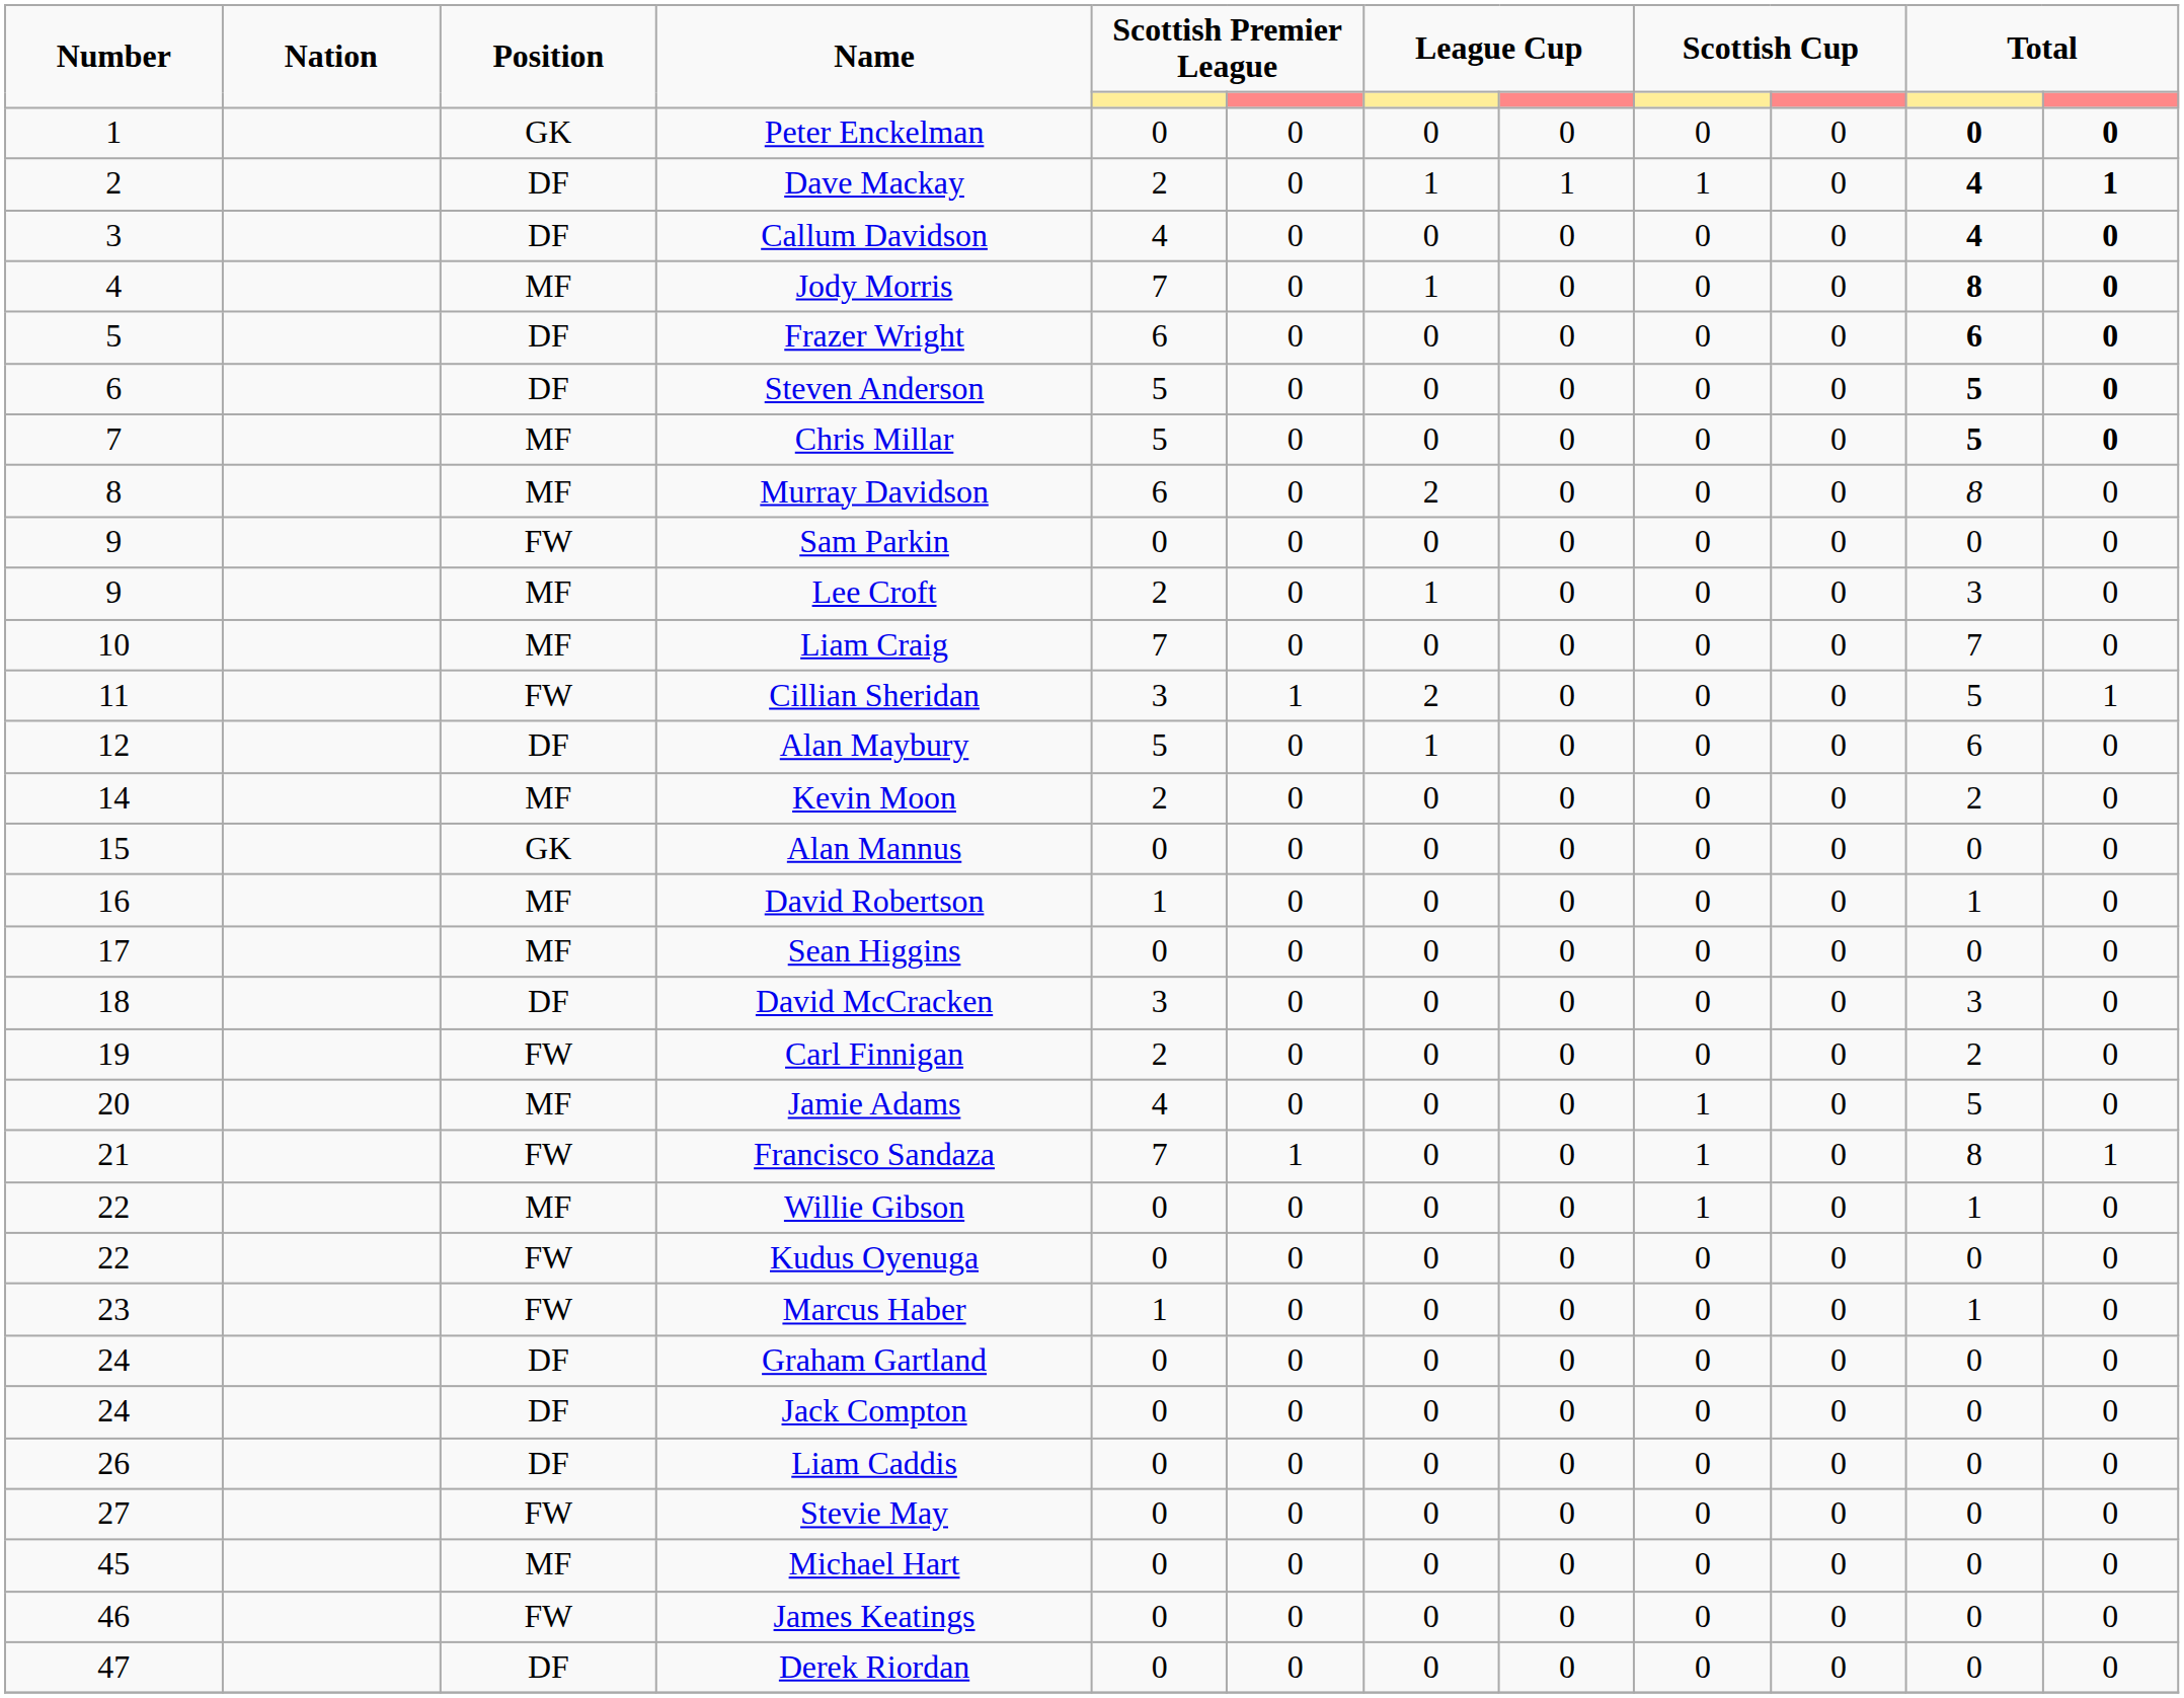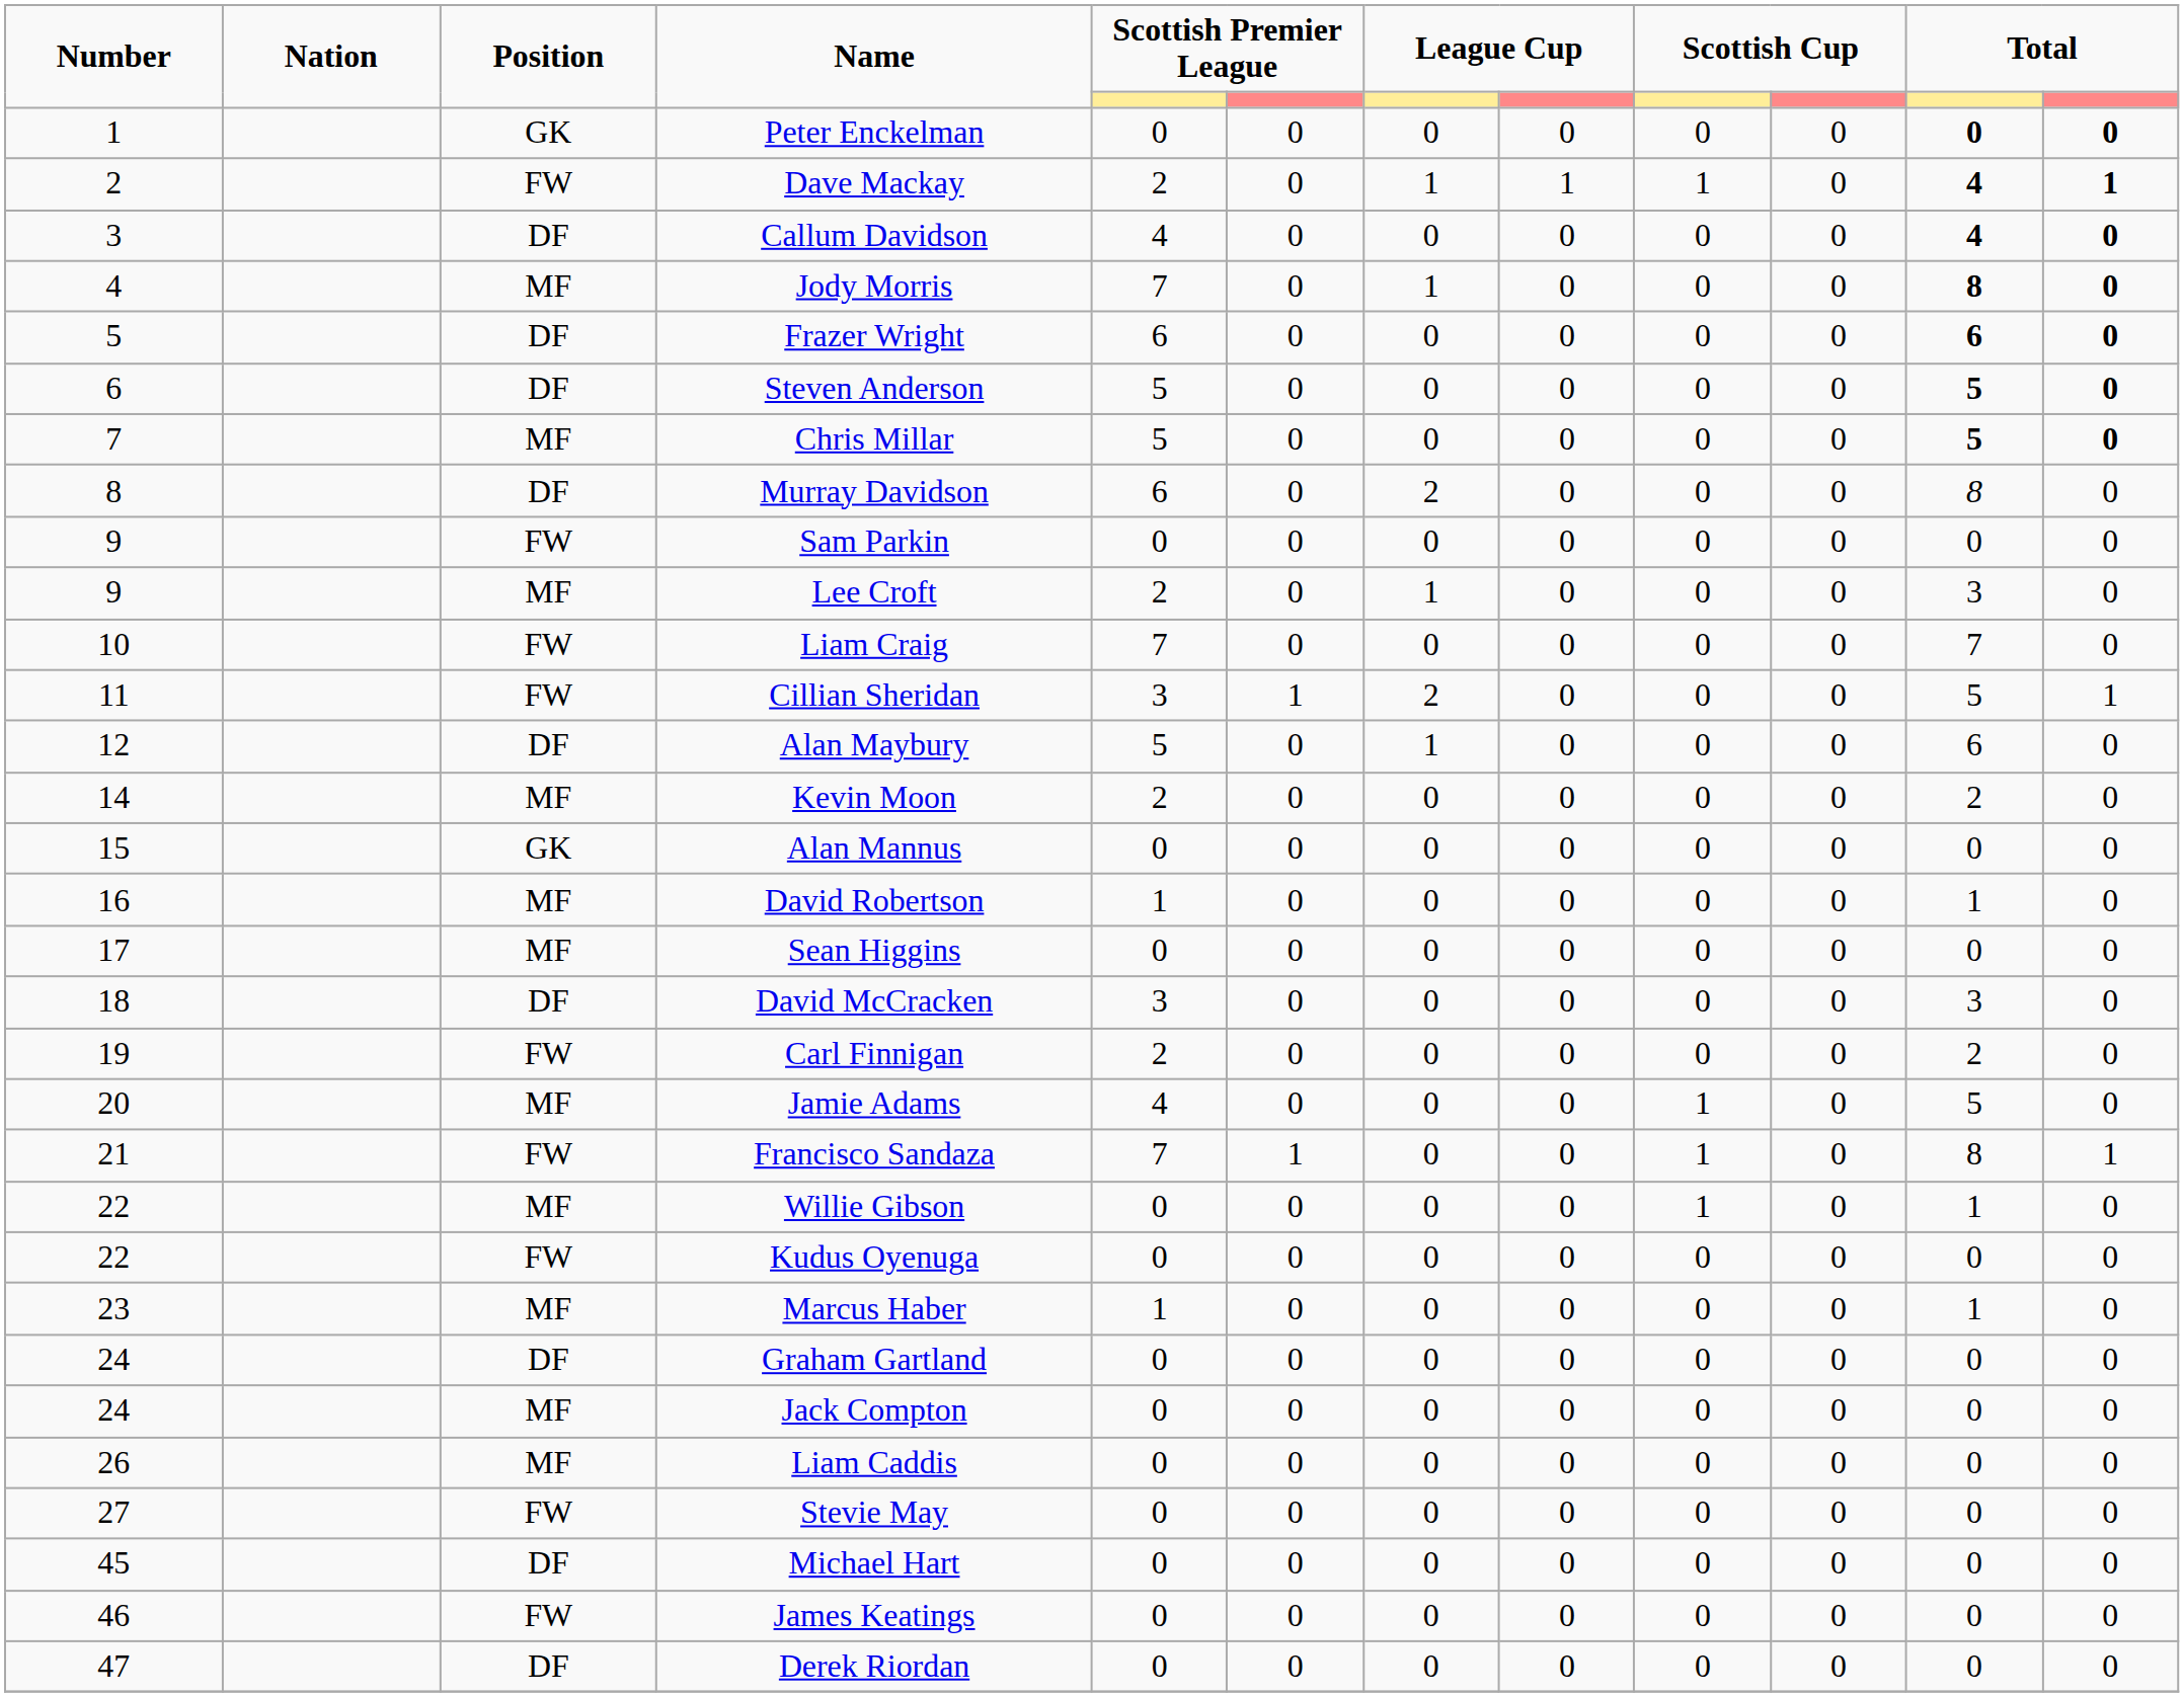 <table class="wikitable" style="font-size: 100%; text-align: center;">
 <tr>
 <td rowspan="2" width="10%" align="center"><strong>Number</strong></td>
 <td rowspan="2" width="10%" align="center"><strong>Nation</strong></td>
 <td rowspan="2" width="10%" align="center"><strong>Position</strong></td>
 <td rowspan="2" width="20%" align="center"><strong>Name</strong></td>
 <td colspan="2" align="center"><strong>Scottish Premier League</strong></td>
 <td colspan="2" align="center"><strong>League Cup</strong></td>
 <td colspan="2" align="center"><strong>Scottish Cup</strong></td>
 <td colspan="2" align="center"><strong>Total </strong></td>
 </tr>
 <tr>
 <th width=60 style="background: #FFEE99"></th>
 <th width=60 style="background: #FF8888"></th>
 <th width=60 style="background: #FFEE99"></th>
 <th width=60 style="background: #FF8888"></th>
 <th width=60 style="background: #FFEE99"></th>
 <th width=60 style="background: #FF8888"></th>
 <th width=60 style="background: #FFEE99"></th>
 <th width=60 style="background: #FF8888"></th>
 </tr>
 <tr>
 <td>1</td>
 <td></td>
 <td>GK</td>
 <td><a href='#'>Peter Enckelman</a></td>
 <td>0</td>
 <td>0</td>
 <td>0</td>
 <td>0</td>
 <td>0</td>
 <td>0</td>
 <td><strong>0</strong></td>
 <td><strong>0</strong></td>
 </tr>
 <tr>
 <td>2</td>
 <td></td>
-<td>DF</td>
+<td>FW</td>
 <td><a href='#'>Dave Mackay</a></td>
 <td>2</td>
 <td>0</td>
 <td>1</td>
 <td>1</td>
 <td>1</td>
 <td>0</td>
 <td><strong>4</strong></td>
 <td><strong>1</strong></td>
 </tr>
 <tr>
 <td>3</td>
 <td></td>
 <td>DF</td>
 <td><a href='#'>Callum Davidson</a></td>
 <td>4</td>
 <td>0</td>
 <td>0</td>
 <td>0</td>
 <td>0</td>
 <td>0</td>
 <td><strong>4</strong></td>
 <td><strong>0</strong></td>
 </tr>
 <tr>
 <td>4</td>
 <td></td>
 <td>MF</td>
 <td><a href='#'>Jody Morris</a></td>
 <td>7</td>
 <td>0</td>
 <td>1</td>
 <td>0</td>
 <td>0</td>
 <td>0</td>
 <td><strong>8</strong></td>
 <td><strong>0</strong></td>
 </tr>
 <tr>
 <td>5</td>
 <td></td>
 <td>DF</td>
 <td><a href='#'>Frazer Wright</a></td>
 <td>6</td>
 <td>0</td>
 <td>0</td>
 <td>0</td>
 <td>0</td>
 <td>0</td>
 <td><strong>6</strong></td>
 <td><strong>0</strong></td>
 </tr>
 <tr>
 <td>6</td>
 <td></td>
 <td>DF</td>
 <td><a href='#'>Steven Anderson</a></td>
 <td>5</td>
 <td>0</td>
 <td>0</td>
 <td>0</td>
 <td>0</td>
 <td>0</td>
 <td><strong>5</strong></td>
 <td><strong>0</strong></td>
 </tr>
 <tr>
 <td>7</td>
 <td></td>
 <td>MF</td>
 <td><a href='#'>Chris Millar</a></td>
 <td>5</td>
 <td>0</td>
 <td>0</td>
 <td>0</td>
 <td>0</td>
 <td>0</td>
 <td><strong>5</strong></td>
 <td><strong>0</strong></td>
 </tr>
 <tr>
 <td>8</td>
 <td></td>
-<td>MF</td>
+<td>DF</td>
 <td><a href='#'>Murray Davidson</a></td>
 <td>6</td>
 <td>0</td>
 <td>2</td>
 <td>0</td>
 <td>0</td>
 <td>0</td>
 <td><em>8<strong></td>
 <td></strong>0<strong></td>
 </tr>
 <tr>
 <td>9</td>
 <td></td>
 <td>FW</td>
 <td><a href='#'>Sam Parkin</a></td>
 <td>0</td>
 <td>0</td>
 <td>0</td>
 <td>0</td>
 <td>0</td>
 <td>0</td>
 <td></strong>0<strong></td>
 <td></strong>0<strong></td>
 </tr>
 <tr>
 <td>9</td>
 <td></td>
 <td>MF</td>
 <td><a href='#'>Lee Croft</a></td>
 <td>2</td>
 <td>0</td>
 <td>1</td>
 <td>0</td>
 <td>0</td>
 <td>0</td>
 <td></strong>3<strong></td>
 <td></strong>0<strong></td>
 </tr>
 <tr>
 <td>10</td>
 <td></td>
-<td>MF</td>
+<td>FW</td>
 <td><a href='#'>Liam Craig</a></td>
 <td>7</td>
 <td>0</td>
 <td>0</td>
 <td>0</td>
 <td>0</td>
 <td>0</td>
 <td></strong>7<strong></td>
 <td></strong>0<strong></td>
 </tr>
 <tr>
 <td>11</td>
 <td></td>
 <td>FW</td>
 <td><a href='#'>Cillian Sheridan</a></td>
 <td>3</td>
 <td>1</td>
 <td>2</td>
 <td>0</td>
 <td>0</td>
 <td>0</td>
 <td></strong>5<strong></td>
 <td></strong>1<strong></td>
 </tr>
 <tr>
 <td>12</td>
 <td></td>
 <td>DF</td>
 <td><a href='#'>Alan Maybury</a></td>
 <td>5</td>
 <td>0</td>
 <td>1</td>
 <td>0</td>
 <td>0</td>
 <td>0</td>
 <td></strong>6<strong></td>
 <td></strong>0<strong></td>
 </tr>
 <tr>
 <td>14</td>
 <td></td>
 <td>MF</td>
 <td><a href='#'>Kevin Moon</a></td>
 <td>2</td>
 <td>0</td>
 <td>0</td>
 <td>0</td>
 <td>0</td>
 <td>0</td>
 <td></strong>2<strong></td>
 <td></strong>0<strong></td>
 </tr>
 <tr>
 <td>15</td>
 <td></td>
 <td>GK</td>
 <td><a href='#'>Alan Mannus</a></td>
 <td>0</td>
 <td>0</td>
 <td>0</td>
 <td>0</td>
 <td>0</td>
 <td>0</td>
 <td></strong>0<strong></td>
 <td></strong>0<strong></td>
 </tr>
 <tr>
 <td>16</td>
 <td></td>
 <td>MF</td>
 <td><a href='#'>David Robertson</a></td>
 <td>1</td>
 <td>0</td>
 <td>0</td>
 <td>0</td>
 <td>0</td>
 <td>0</td>
 <td></strong>1<strong></td>
 <td></strong>0<strong></td>
 </tr>
 <tr>
 <td>17</td>
 <td></td>
 <td>MF</td>
 <td><a href='#'>Sean Higgins</a></td>
 <td>0</td>
 <td>0</td>
 <td>0</td>
 <td>0</td>
 <td>0</td>
 <td>0</td>
 <td></strong>0<strong></td>
 <td></strong>0<strong></td>
 </tr>
 <tr>
 <td>18</td>
 <td></td>
 <td>DF</td>
 <td><a href='#'>David McCracken</a></td>
 <td>3</td>
 <td>0</td>
 <td>0</td>
 <td>0</td>
 <td>0</td>
 <td>0</td>
 <td></strong>3<strong></td>
 <td></strong>0<strong></td>
 </tr>
 <tr>
 <td>19</td>
 <td></td>
 <td>FW</td>
 <td><a href='#'>Carl Finnigan</a></td>
 <td>2</td>
 <td>0</td>
 <td>0</td>
 <td>0</td>
 <td>0</td>
 <td>0</td>
 <td></strong>2<strong></td>
 <td></strong>0<strong></td>
 </tr>
 <tr>
 <td>20</td>
 <td></td>
 <td>MF</td>
 <td><a href='#'>Jamie Adams</a></td>
 <td>4</td>
 <td>0</td>
 <td>0</td>
 <td>0</td>
 <td>1</td>
 <td>0</td>
 <td></strong>5<strong></td>
 <td></strong>0<strong></td>
 </tr>
 <tr>
 <td>21</td>
 <td></td>
 <td>FW</td>
 <td><a href='#'>Francisco Sandaza</a></td>
 <td>7</td>
 <td>1</td>
 <td>0</td>
 <td>0</td>
 <td>1</td>
 <td>0</td>
 <td></strong>8<strong></td>
 <td></strong>1<strong></td>
 </tr>
 <tr>
 <td>22</td>
 <td></td>
 <td>MF</td>
 <td><a href='#'>Willie Gibson</a></td>
 <td>0</td>
 <td>0</td>
 <td>0</td>
 <td>0</td>
 <td>1</td>
 <td>0</td>
 <td></strong>1<strong></td>
 <td></strong>0<strong></td>
 </tr>
 <tr>
 <td>22</td>
 <td></td>
 <td>FW</td>
 <td><a href='#'>Kudus Oyenuga</a></td>
 <td>0</td>
 <td>0</td>
 <td>0</td>
 <td>0</td>
 <td>0</td>
 <td>0</td>
 <td></strong>0<strong></td>
 <td></strong>0<strong></td>
 </tr>
 <tr>
 <td>23</td>
 <td></td>
-<td>FW</td>
+<td>MF</td>
 <td><a href='#'>Marcus Haber</a></td>
 <td>1</td>
 <td>0</td>
 <td>0</td>
 <td>0</td>
 <td>0</td>
 <td>0</td>
 <td></strong>1<strong></td>
 <td></strong>0<strong></td>
 </tr>
 <tr>
 <td>24</td>
 <td></td>
 <td>DF</td>
 <td><a href='#'>Graham Gartland</a></td>
 <td>0</td>
 <td>0</td>
 <td>0</td>
 <td>0</td>
 <td>0</td>
 <td>0</td>
 <td></strong>0<strong></td>
 <td></strong>0<strong></td>
 </tr>
 <tr>
 <td>24</td>
 <td></td>
-<td>DF</td>
+<td>MF</td>
 <td><a href='#'>Jack Compton</a></td>
 <td>0</td>
 <td>0</td>
 <td>0</td>
 <td>0</td>
 <td>0</td>
 <td>0</td>
 <td></strong>0<strong></td>
 <td></strong>0<strong></td>
 </tr>
 <tr>
 <td>26</td>
 <td></td>
-<td>DF</td>
+<td>MF</td>
 <td><a href='#'>Liam Caddis</a></td>
 <td>0</td>
 <td>0</td>
 <td>0</td>
 <td>0</td>
 <td>0</td>
 <td>0</td>
 <td></strong>0<strong></td>
 <td></strong>0<strong></td>
 </tr>
 <tr>
 <td>27</td>
 <td></td>
 <td>FW</td>
 <td><a href='#'>Stevie May</a></td>
 <td>0</td>
 <td>0</td>
 <td>0</td>
 <td>0</td>
 <td>0</td>
 <td>0</td>
 <td></strong>0<strong></td>
 <td></strong>0<strong></td>
 </tr>
 <tr>
 <td>45</td>
 <td></td>
-<td>MF</td>
+<td>DF</td>
 <td><a href='#'>Michael Hart</a></td>
 <td>0</td>
 <td>0</td>
 <td>0</td>
 <td>0</td>
 <td>0</td>
 <td>0</td>
 <td></strong>0<strong></td>
 <td></strong>0<strong></td>
 </tr>
 <tr>
 <td>46</td>
 <td></td>
 <td>FW</td>
 <td><a href='#'>James Keatings</a></td>
 <td>0</td>
 <td>0</td>
 <td>0</td>
 <td>0</td>
 <td>0</td>
 <td>0</td>
 <td></strong>0<strong></td>
 <td></strong>0<strong></td>
 </tr>
 <tr>
 <td>47</td>
 <td></td>
 <td>DF</td>
 <td><a href='#'>Derek Riordan</a></td>
 <td>0</td>
 <td>0</td>
 <td>0</td>
 <td>0</td>
 <td>0</td>
 <td>0</td>
 <td></strong>0<strong></td>
 <td></strong>0<strong></td>
 </tr>
 <tr>
 </tr>
 </table>
